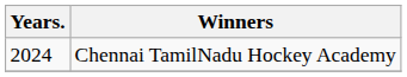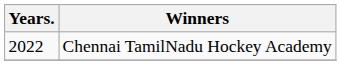 <table class="wikitable">
 <tr>
 <th>Years.</th>
 <th>Winners</th>
 </tr>
 <tr>
-<td>2024</td>
+<td>2022</td>
 <td>Chennai TamilNadu Hockey Academy</td>
 </tr>
 <tr>
 </tr>
 </table>
